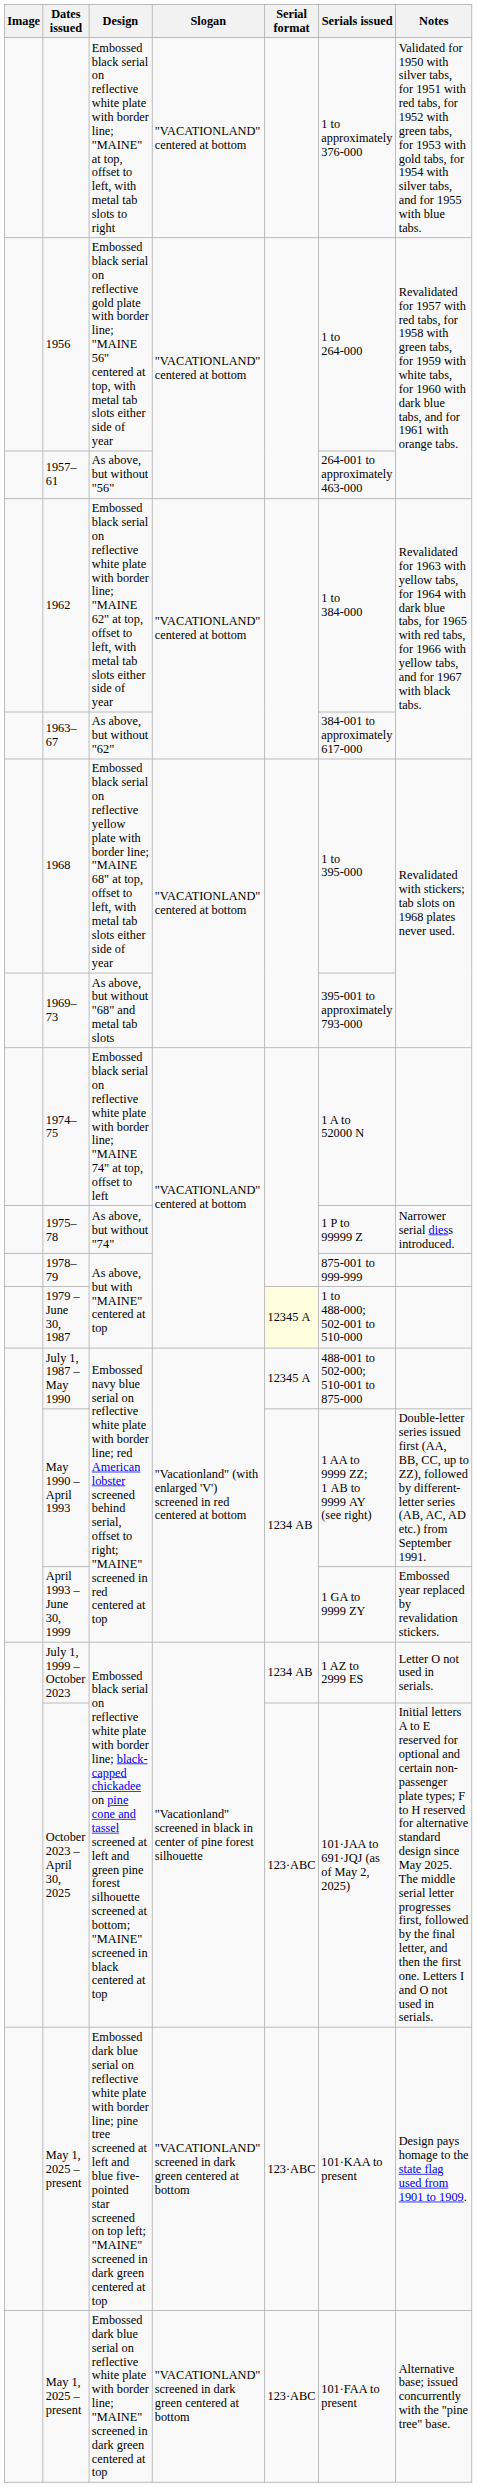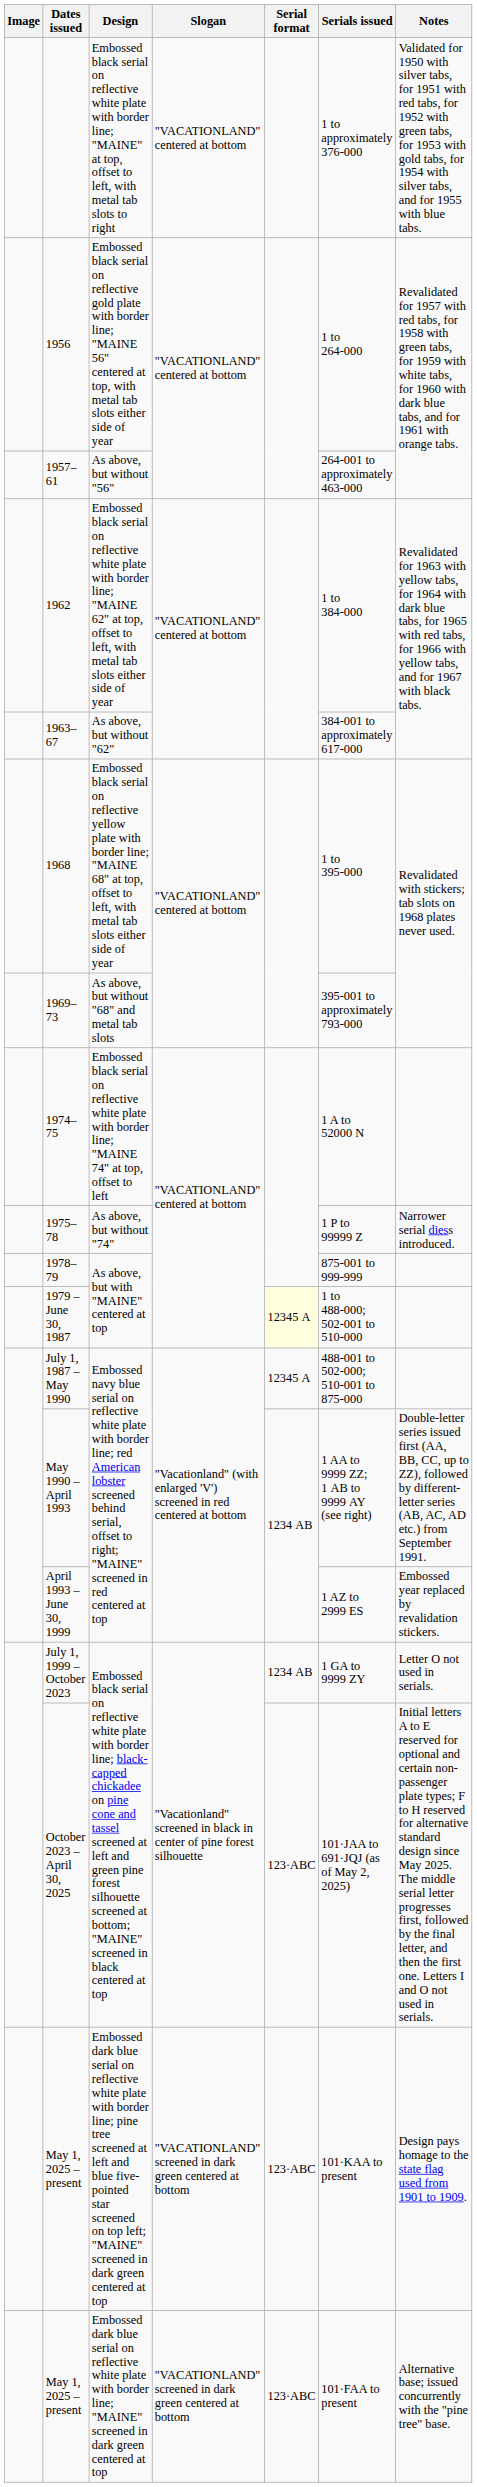 <table class="wikitable">
 <tr>
 <th>Image</th>
 <th>Dates issued</th>
 <th>Design</th>
 <th>Slogan</th>
 <th>Serial format</th>
 <th>Serials issued</th>
 <th>Notes</th>
 </tr>
 <tr>
 <td><br><br><br></td>
 <td></td>
 <td>Embossed black serial on reflective white plate with border line; "MAINE" at top, offset to left, with metal tab slots to right</td>
 <td>"VACATIONLAND" centered at bottom</td>
 <td></td>
 <td>1 to approximately 376-000</td>
 <td>Validated for 1950 with silver tabs, for 1951 with red tabs, for 1952 with green tabs, for 1953 with gold tabs, for 1954 with silver tabs, and for 1955 with blue tabs.</td>
 </tr>
 <tr>
 <td></td>
 <td>1956</td>
 <td>Embossed black serial on reflective gold plate with border line; "MAINE 56" centered at top, with metal tab slots either side of year</td>
 <td rowspan="2">"VACATIONLAND" centered at bottom</td>
 <td rowspan="2"></td>
 <td>1 to<br>264-000</td>
 <td rowspan="2">Revalidated for 1957 with red tabs, for 1958 with green tabs, for 1959 with white tabs, for 1960 with dark blue tabs, and for 1961 with orange tabs.</td>
 </tr>
 <tr>
 <td><br><br></td>
 <td>1957–61</td>
 <td>As above, but without "56"</td>
 <td>264-001 to approximately 463-000</td>
 </tr>
 <tr>
 <td></td>
 <td>1962</td>
 <td>Embossed black serial on reflective white plate with border line; "MAINE 62" at top, offset to left, with metal tab slots either side of year</td>
 <td rowspan="2">"VACATIONLAND" centered at bottom</td>
 <td rowspan="2"></td>
 <td>1 to<br>384-000</td>
 <td rowspan="2">Revalidated for 1963 with yellow tabs, for 1964 with dark blue tabs, for 1965 with red tabs, for 1966 with yellow tabs, and for 1967 with black tabs.</td>
 </tr>
 <tr>
 <td><br><br></td>
 <td>1963–67</td>
 <td>As above, but without "62"</td>
 <td>384-001 to approximately 617-000</td>
 </tr>
 <tr>
 <td></td>
 <td>1968</td>
 <td>Embossed black serial on reflective yellow plate with border line; "MAINE 68" at top, offset to left, with metal tab slots either side of year</td>
 <td rowspan="2">"VACATIONLAND" centered at bottom</td>
 <td rowspan="2"></td>
 <td>1 to<br>395-000</td>
 <td rowspan="2">Revalidated with stickers; tab slots on 1968 plates never used.</td>
 </tr>
 <tr>
 <td></td>
 <td>1969–73</td>
 <td>As above, but without "68" and metal tab slots</td>
 <td>395-001 to approximately 793-000</td>
 </tr>
 <tr>
 <td></td>
 <td>1974–75</td>
 <td>Embossed black serial on reflective white plate with border line; "MAINE 74" at top, offset to left</td>
 <td rowspan="4">"VACATIONLAND" centered at bottom</td>
 <td rowspan="3"></td>
 <td>1 A to<br>52000 N</td>
 <td></td>
 </tr>
 <tr>
 <td></td>
 <td>1975–78</td>
 <td>As above, but without "74"</td>
 <td>1 P to<br>99999 Z</td>
 <td>Narrower serial <a href='#'>dies</a>s introduced.</td>
 </tr>
 <tr>
 <td></td>
 <td>1978–79</td>
 <td rowspan="2">As above, but with "MAINE" centered at top</td>
 <td>875-001 to<br>999-999</td>
 <td></td>
 </tr>
 <tr>
 <td></td>
 <td>1979 – June 30, 1987</td>
 <td style="background: lightyellow;">12345 A</td>
 <td>1 to<br>488-000;<br>502-001 to<br>510-000</td>
 <td></td>
 </tr>
 <tr>
 <td rowspan="3"></td>
 <td>July 1, 1987 – May<br>1990</td>
 <td rowspan="3">Embossed navy blue serial on reflective white plate with border line; red <a href='#'>American lobster</a> screened behind serial, offset to right; "MAINE" screened in red centered at top</td>
 <td rowspan="3">"Vacationland" (with enlarged 'V') screened in red centered at bottom</td>
 <td>12345 A</td>
 <td>488-001 to<br>502-000;<br>510-001 to<br>875-000</td>
 <td></td>
 </tr>
 <tr>
 <td>May 1990 – April<br>1993</td>
 <td rowspan="2">1234 AB</td>
 <td>1 AA to<br>9999 ZZ;<br>1 AB to<br>9999 AY<br>(see right)</td>
 <td>Double-letter series issued first (AA, BB, CC, up to ZZ), followed by different-letter series (AB, AC, AD etc.) from September 1991.</td>
 </tr>
 <tr>
 <td>April 1993 – June 30, 1999</td>
-<td>1 GA to<br>9999 ZY</td>
+<td>1 AZ to<br>2999 ES</td>
 <td>Embossed year replaced by revalidation stickers.</td>
 </tr>
 <tr>
 <td rowspan="2"></td>
 <td>July 1, 1999 – October 2023</td>
 <td rowspan="2">Embossed black serial on reflective white plate with border line; <a href='#'>black-capped chickadee</a> on <a href='#'>pine cone and tassel</a> screened at left and green pine forest silhouette screened at bottom; "MAINE" screened in black centered at top</td>
 <td rowspan="2">"Vacationland" screened in black in center of pine forest silhouette</td>
 <td>1234 AB</td>
-<td>1 AZ to<br>2999 ES</td>
+<td>1 GA to<br>9999 ZY</td>
 <td>Letter O not used in serials.</td>
 </tr>
 <tr>
 <td>October 2023 – April 30, 2025</td>
 <td>123·ABC</td>
 <td>101·JAA to<br> 691·JQJ (as of May 2, 2025)</td>
 <td>Initial letters A to E reserved for optional and certain non-passenger plate types; F to H reserved for alternative standard design since May 2025. The middle serial letter progresses first, followed by the final letter, and then the first one. Letters I and O not used in serials.</td>
 </tr>
 <tr>
 <td></td>
 <td>May 1, 2025 – present</td>
 <td>Embossed dark blue serial on reflective white plate with border line; pine tree screened at left and blue five-pointed star screened on top left; "MAINE" screened in dark green centered at top</td>
 <td>"VACATIONLAND" screened in dark green centered at bottom</td>
 <td>123·ABC</td>
 <td>101·KAA to<br> present</td>
 <td>Design pays homage to the <a href='#'>state flag used from 1901 to 1909</a>.</td>
 </tr>
 <tr>
 <td></td>
 <td>May 1, 2025 – present</td>
 <td>Embossed dark blue serial on reflective white plate with border line; "MAINE" screened in dark green centered at top</td>
 <td>"VACATIONLAND" screened in dark green centered at bottom</td>
 <td>123·ABC</td>
 <td>101·FAA to<br> present</td>
 <td>Alternative base; issued concurrently with the "pine tree" base.</td>
 </tr>
 </table>
